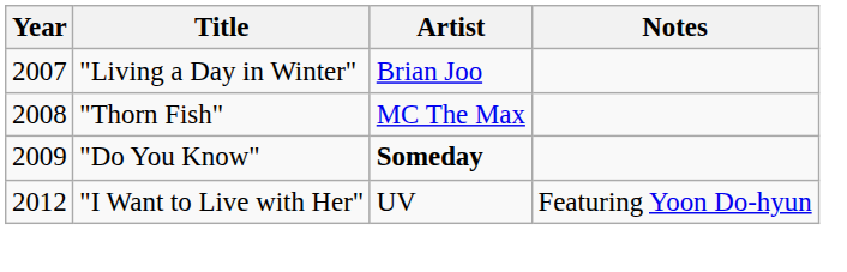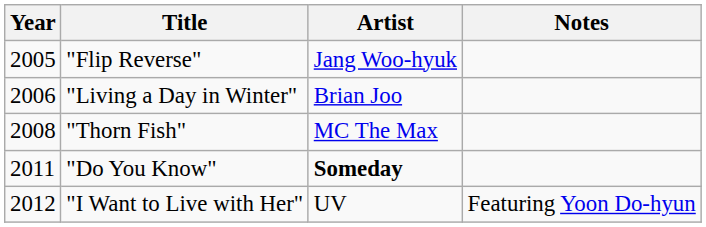 <table class="wikitable sortable">
 <tr>
 <th>Year</th>
 <th>Title</th>
 <th>Artist</th>
 <th>Notes</th>
 </tr>
 <tr>
-<td>2007</td>
+<td>2005</td>
+<td>"Flip Reverse"</td>
+<td><a href='#'>Jang Woo-hyuk</a></td>
+<td></td>
+</tr>
+<tr>
+<td>2006</td>
 <td>"Living a Day in Winter"</td>
 <td><a href='#'>Brian Joo</a></td>
 <td></td>
 </tr>
 <tr>
 <td>2008</td>
 <td>"Thorn Fish"</td>
 <td><a href='#'>MC The Max</a></td>
 <td></td>
 </tr>
 <tr>
-<td>2009</td>
+<td>2011</td>
 <td>"Do You Know"</td>
 <td><strong>Someday</strong></td>
 <td></td>
 </tr>
 <tr>
 <td>2012</td>
 <td>"I Want to Live with Her"</td>
 <td>UV</td>
 <td>Featuring <a href='#'>Yoon Do-hyun</a></td>
 </tr>
 </table>
